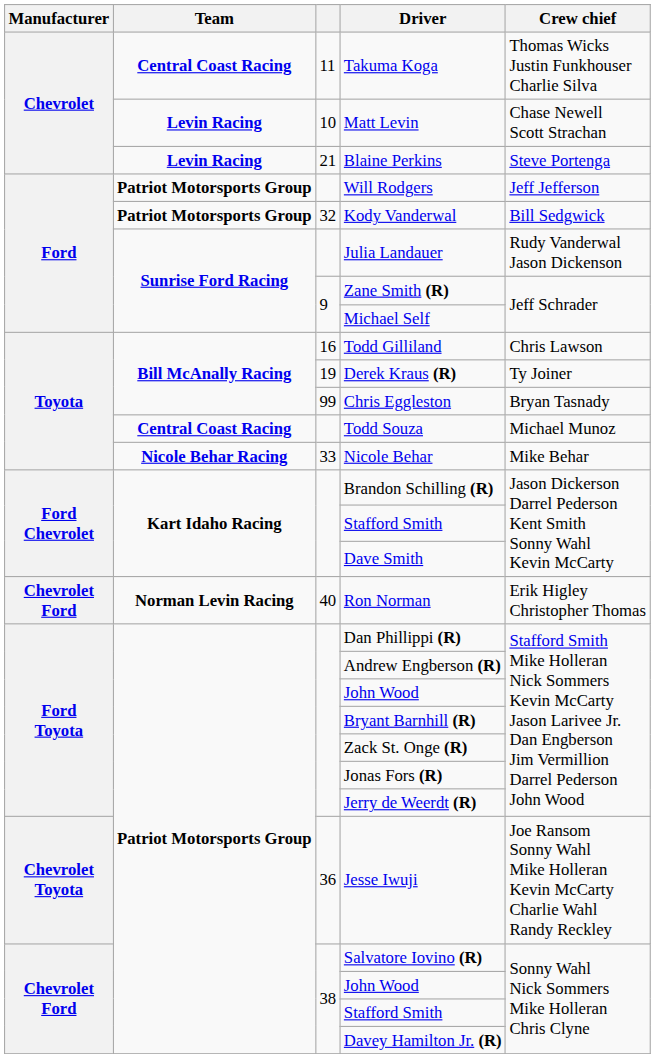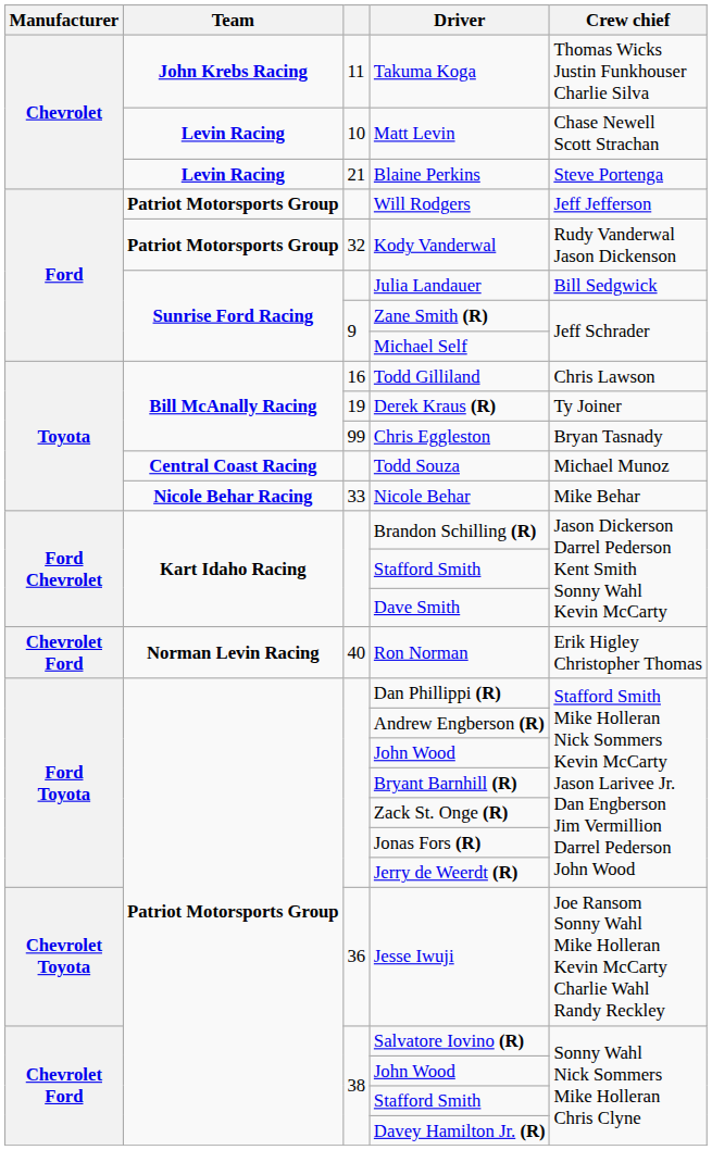 <table class="wikitable" style="font-size: 95%;">
 <tr>
 <th>Manufacturer</th>
 <th>Team</th>
 <th></th>
 <th>Driver</th>
 <th>Crew chief</th>
 </tr>
 <tr>
 <th rowspan="3"><a href='#'>Chevrolet</a></th>
-<td style="text-align:center;"><strong><a href='#'>Central Coast Racing</a></strong></td>
+<td style="text-align:center;"><strong><a href='#'>John Krebs Racing</a></strong></td>
 <td>11</td>
 <td><a href='#'>Takuma Koga</a></td>
 <td>Thomas Wicks <small></small><br>Justin Funkhouser <small></small><br>Charlie Silva <small></small></td>
 </tr>
 <tr>
 <td style="text-align:center;"><strong><a href='#'>Levin Racing</a></strong></td>
 <td>10</td>
 <td><a href='#'>Matt Levin</a></td>
 <td>Chase Newell <small></small><br>Scott Strachan <small></small></td>
 </tr>
 <tr>
 <td style="text-align:center;"><strong><a href='#'>Levin Racing</a></strong></td>
 <td>21</td>
 <td><a href='#'>Blaine Perkins</a></td>
 <td><a href='#'>Steve Portenga</a></td>
 </tr>
 <tr>
 <th rowspan="5"><a href='#'>Ford</a></th>
 <td style="text-align:center;"><strong>Patriot Motorsports Group</strong></td>
 <td></td>
 <td><a href='#'>Will Rodgers</a></td>
 <td><a href='#'>Jeff Jefferson</a></td>
 </tr>
 <tr>
 <td style="text-align:center;"><strong>Patriot Motorsports Group</strong></td>
 <td>32</td>
 <td><a href='#'>Kody Vanderwal</a></td>
-<td><a href='#'>Bill Sedgwick</a></td>
+<td>Rudy Vanderwal <small></small><br>Jason Dickenson <small></small></td>
 </tr>
 <tr>
 <td rowspan="3" style="text-align:center;"><strong><a href='#'>Sunrise Ford Racing</a></strong></td>
 <td></td>
 <td><a href='#'>Julia Landauer</a></td>
-<td>Rudy Vanderwal <small></small><br>Jason Dickenson <small></small></td>
+<td><a href='#'>Bill Sedgwick</a></td>
 </tr>
 <tr>
 <td rowspan=2>9</td>
 <td><a href='#'>Zane Smith</a> <strong>(R)</strong> <small></small></td>
 <td rowspan=2>Jeff Schrader</td>
 </tr>
 <tr>
 <td><a href='#'>Michael Self</a> <small></small></td>
 </tr>
 <tr>
 <th rowspan="5"><a href='#'>Toyota</a></th>
 <td rowspan="3" style="text-align:center;"><strong><a href='#'>Bill McAnally Racing</a></strong></td>
 <td>16</td>
 <td><a href='#'>Todd Gilliland</a></td>
 <td>Chris Lawson</td>
 </tr>
 <tr>
 <td>19</td>
 <td><a href='#'>Derek Kraus</a> <strong>(R)</strong></td>
 <td>Ty Joiner</td>
 </tr>
 <tr>
 <td>99</td>
 <td><a href='#'>Chris Eggleston</a></td>
 <td>Bryan Tasnady</td>
 </tr>
 <tr>
 <td style="text-align:center;"><strong><a href='#'>Central Coast Racing</a></strong></td>
 <td></td>
 <td><a href='#'>Todd Souza</a></td>
 <td>Michael Munoz</td>
 </tr>
 <tr>
 <td style="text-align:center;"><strong><a href='#'>Nicole Behar Racing</a></strong></td>
 <td>33</td>
 <td><a href='#'>Nicole Behar</a></td>
 <td>Mike Behar</td>
 </tr>
 <tr>
 <th rowspan=3><a href='#'>Ford</a> <small></small><br><a href='#'>Chevrolet</a> <small></small></th>
 <td rowspan="3" style="text-align:center;"><strong>Kart Idaho Racing</strong></td>
 <td rowspan=3></td>
 <td>Brandon Schilling <strong>(R)</strong> <small></small></td>
 <td rowspan=3>Jason Dickerson <small></small><br>Darrel Pederson <small></small><br>Kent Smith <small></small><br>Sonny Wahl <small></small><br>Kevin McCarty <small></small></td>
 </tr>
 <tr>
 <td><a href='#'>Stafford Smith</a> <small></small></td>
 </tr>
 <tr>
 <td><a href='#'>Dave Smith</a> <small></small></td>
 </tr>
 <tr>
 <th><a href='#'>Chevrolet</a> <small></small><br><a href='#'>Ford</a> <small></small></th>
 <td style="text-align:center;"><strong>Norman Levin Racing</strong></td>
 <td>40</td>
 <td><a href='#'>Ron Norman</a></td>
 <td>Erik Higley <small></small><br>Christopher Thomas <small></small></td>
 </tr>
 <tr>
 <th rowspan=7><a href='#'>Ford</a> <small></small><br><a href='#'>Toyota</a> <small></small></th>
 <td rowspan="12" style="text-align:center;"><strong>Patriot Motorsports Group</strong></td>
 <td rowspan=7></td>
 <td>Dan Phillippi <strong>(R)</strong> <small></small></td>
 <td rowspan=7><a href='#'>Stafford Smith</a> <small></small><br>Mike Holleran <small></small><br>Nick Sommers <small></small><br>Kevin McCarty <small></small><br>Jason Larivee Jr. <small></small><br>Dan Engberson <small></small><br>Jim Vermillion <small></small><br>Darrel Pederson <small></small><br>John Wood <small></small></td>
 </tr>
 <tr>
 <td>Andrew Engberson <strong>(R)</strong> <small></small></td>
 </tr>
 <tr>
 <td><a href='#'>John Wood</a> <small></small></td>
 </tr>
 <tr>
 <td><a href='#'>Bryant Barnhill</a> <strong>(R)</strong> <small></small></td>
 </tr>
 <tr>
 <td>Zack St. Onge <strong>(R)</strong> <small></small></td>
 </tr>
 <tr>
 <td>Jonas Fors <strong>(R)</strong> <small></small></td>
 </tr>
 <tr>
 <td><a href='#'>Jerry de Weerdt</a> <strong>(R)</strong> <small></small></td>
 </tr>
 <tr>
 <th><a href='#'>Chevrolet</a> <small></small><br><a href='#'>Toyota</a> <small></small></th>
 <td>36</td>
 <td><a href='#'>Jesse Iwuji</a></td>
 <td>Joe Ransom <small></small><br>Sonny Wahl <small></small><br>Mike Holleran <small></small><br>Kevin McCarty <small></small><br>Charlie Wahl <small></small><br>Randy Reckley <small></small></td>
 </tr>
 <tr>
 <th rowspan=4><a href='#'>Chevrolet</a> <small></small><br><a href='#'>Ford</a> <small></small></th>
 <td rowspan=4>38</td>
 <td><a href='#'>Salvatore Iovino</a> <strong>(R)</strong> <small></small></td>
 <td rowspan=4>Sonny Wahl <small></small><br>Nick Sommers <small></small><br>Mike Holleran <small></small><br>Chris Clyne <small></small></td>
 </tr>
 <tr>
 <td><a href='#'>John Wood</a> <small></small></td>
 </tr>
 <tr>
 <td><a href='#'>Stafford Smith</a> <small></small></td>
 </tr>
 <tr>
 <td><a href='#'>Davey Hamilton Jr.</a> <strong>(R)</strong> <small></small></td>
 </tr>
 <tr>
 </tr>
 </table>
